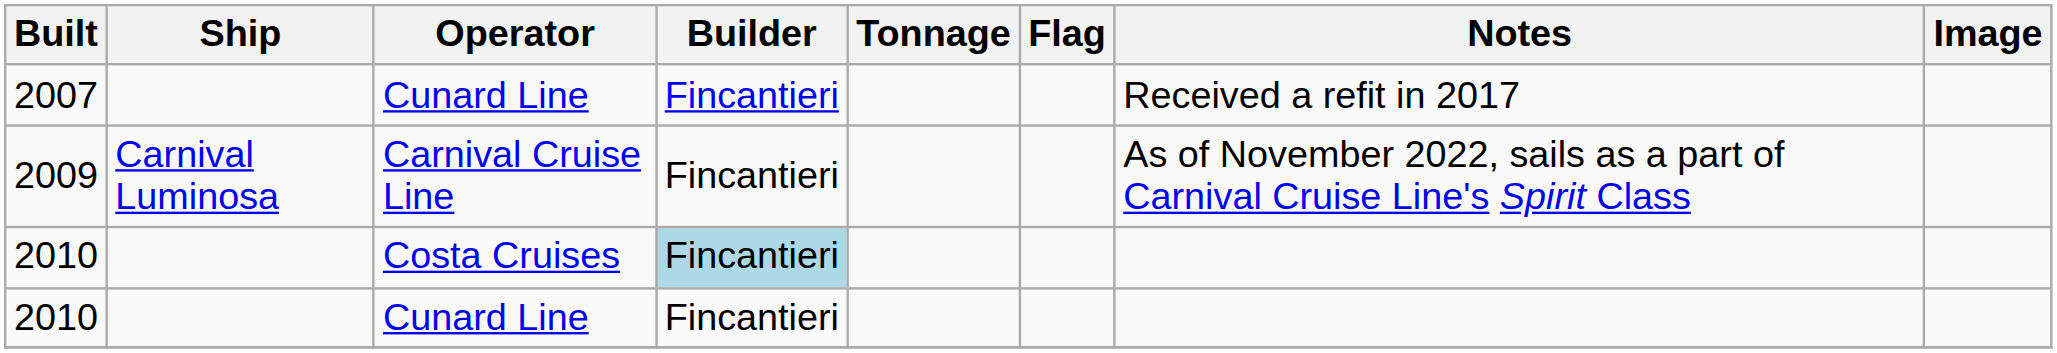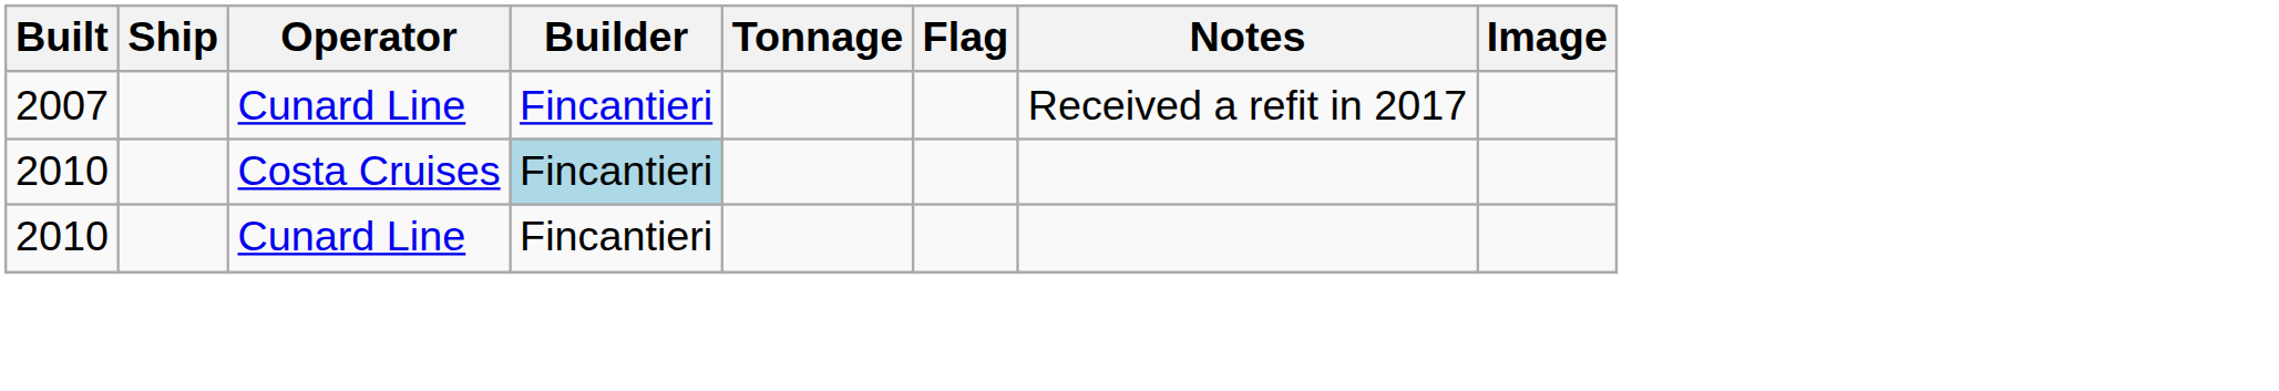 <table class="wikitable">
 <tr>
 <th>Built</th>
 <th>Ship</th>
 <th>Operator</th>
 <th>Builder</th>
 <th>Tonnage</th>
 <th>Flag</th>
 <th>Notes</th>
 <th>Image</th>
 </tr>
 <tr>
 <td>2007</td>
 <td></td>
 <td><a href='#'>Cunard Line</a></td>
 <td><a href='#'>Fincantieri</a></td>
 <td></td>
 <td></td>
 <td>Received a refit in 2017</td>
-<td></td>
-</tr>
-<tr>
-<td>2009</td>
-<td><a href='#'>Carnival Luminosa</a></td>
-<td><a href='#'>Carnival Cruise Line</a></td>
-<td>Fincantieri</td>
-<td></td>
-<td></td>
-<td>As of November 2022, sails as a part of <a href='#'>Carnival Cruise Line's</a> <a href='#'><em>Spirit</em> Class</a></td>
 <td></td>
 </tr>
 <tr>
 <td>2010</td>
 <td></td>
 <td><a href='#'>Costa Cruises</a></td>
 <td style="background: lightblue;">Fincantieri</td>
 <td></td>
 <td></td>
 <td></td>
 <td></td>
 </tr>
 <tr>
 <td>2010</td>
 <td></td>
 <td><a href='#'>Cunard Line</a></td>
 <td>Fincantieri</td>
 <td></td>
 <td></td>
 <td></td>
 <td></td>
 </tr>
 <tr>
 </tr>
 </table>
